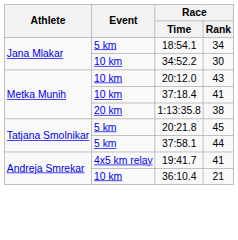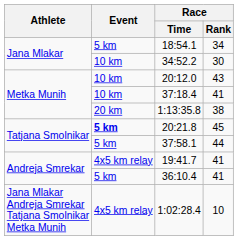 <table class="wikitable" style="font-size:90%">
 <tr>
 <th rowspan="2">Athlete</th>
 <th rowspan="2">Event</th>
 <th colspan="2">Race</th>
 </tr>
 <tr>
 <th>Time</th>
 <th>Rank</th>
 </tr>
 <tr align="center">
 <td align="left" rowspan=2><a href='#'>Jana Mlakar</a></td>
 <td align="left"><a href='#'>5 km</a></td>
 <td>18:54.1</td>
 <td>34</td>
 </tr>
 <tr align="center">
 <td align="left"><a href='#'>10 km</a></td>
 <td>34:52.2</td>
 <td>30</td>
 </tr>
 <tr align="center">
 <td align="left" rowspan=3><a href='#'>Metka Munih</a></td>
 <td align="left"><a href='#'>10 km</a></td>
 <td>20:12.0</td>
 <td>43</td>
 </tr>
 <tr align="center">
 <td align="left"><a href='#'>10 km</a></td>
 <td>37:18.4</td>
 <td>41</td>
 </tr>
 <tr align="center">
 <td align="left"><a href='#'>20 km</a></td>
 <td>1:13:35.8</td>
 <td>38</td>
 </tr>
 <tr align="center">
 <td align="left" rowspan=2><a href='#'>Tatjana Smolnikar</a></td>
-<td align="left"><a href='#'>5 km</a></td>
+<td align="left"><strong><a href='#'>5 km</a></strong></td>
 <td>20:21.8</td>
 <td>45</td>
 </tr>
 <tr align="center">
 <td align="left"><a href='#'>5 km</a></td>
 <td>37:58.1</td>
 <td>44</td>
 </tr>
 <tr align="center">
 <td align="left" rowspan=2><a href='#'>Andreja Smrekar</a></td>
 <td align="left"><a href='#'>4x5 km relay</a></td>
 <td>19:41.7</td>
 <td>41</td>
 </tr>
 <tr align="center">
-<td align="left"><a href='#'>10 km</a></td>
+<td align="left"><a href='#'>5 km</a></td>
 <td>36:10.4</td>
-<td>21</td>
+<td>41</td>
+</tr>
+<tr align="center">
+<td align="left"><a href='#'>Jana Mlakar</a> <br> <a href='#'>Andreja Smrekar</a> <br> <a href='#'>Tatjana Smolnikar</a> <br> <a href='#'>Metka Munih</a></td>
+<td align="left"><a href='#'>4x5 km relay</a></td>
+<td>1:02:28.4</td>
+<td>10</td>
 </tr>
 </table>
